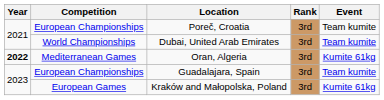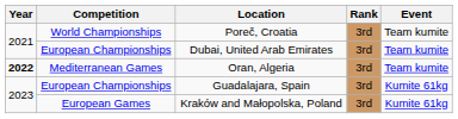 <table class="wikitable sortable" width=45% style="font-size:90%; text-align:center;">
 <tr>
 <th>Year</th>
 <th>Competition</th>
 <th>Location</th>
 <th>Rank</th>
 <th>Event</th>
 </tr>
 <tr>
 <td rowspan=2>2021</td>
-<td><a href='#'>European Championships</a></td>
+<td><a href='#'>World Championships</a></td>
 <td>Poreč, Croatia</td>
 <td bgcolor="cc9966">3rd</td>
 <td>Team kumite</td>
 </tr>
 <tr>
-<td><a href='#'>World Championships</a></td>
+<td><a href='#'>European Championships</a></td>
 <td>Dubai, United Arab Emirates</td>
 <td bgcolor="cc9966">3rd</td>
 <td><a href='#'>Team kumite</a></td>
 </tr>
 <tr>
 <td><strong>2022</strong></td>
 <td><a href='#'>Mediterranean Games</a></td>
 <td>Oran, Algeria</td>
 <td bgcolor="cc9966">3rd</td>
-<td><a href='#'>Kumite 61kg</a></td>
+<td><a href='#'>Team kumite</a></td>
 </tr>
 <tr>
 <td rowspan=2>2023</td>
 <td><a href='#'>European Championships</a></td>
 <td>Guadalajara, Spain</td>
 <td bgcolor="cc9966">3rd</td>
-<td><a href='#'>Team kumite</a></td>
+<td><a href='#'>Kumite 61kg</a></td>
 </tr>
 <tr>
 <td><a href='#'>European Games</a></td>
 <td>Kraków and Małopolska, Poland</td>
 <td bgcolor="cc9966">3rd</td>
 <td><a href='#'>Kumite 61kg</a></td>
 </tr>
 </table>
